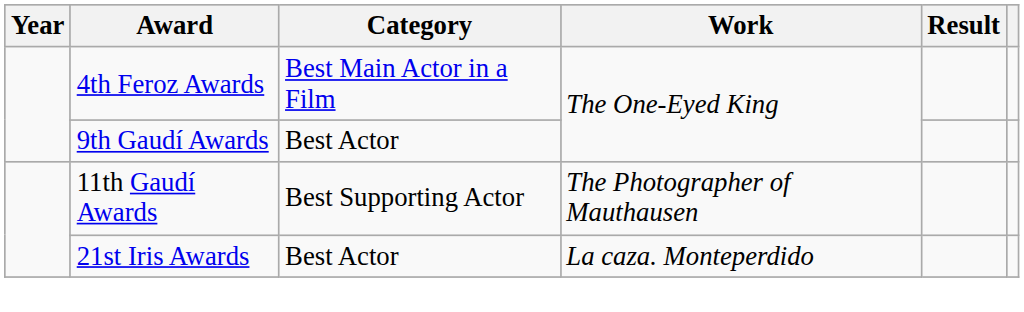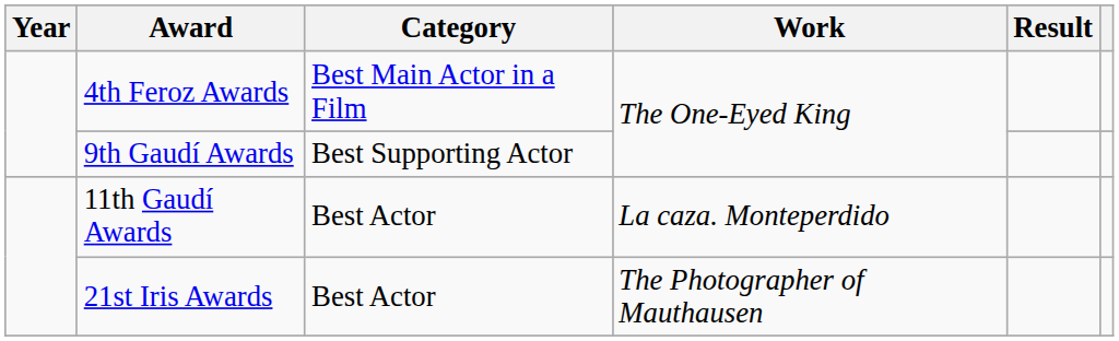 <table class="wikitable sortable plainrowheaders">
 <tr>
 <th>Year</th>
 <th>Award</th>
 <th>Category</th>
 <th>Work</th>
 <th>Result</th>
 <th scope="col" class="unsortable"></th>
 </tr>
 <tr>
 <td rowspan = "2"></td>
 <td><a href='#'>4th Feroz Awards</a></td>
 <td><a href='#'>Best Main Actor in a Film</a></td>
 <td rowspan = "2"><em>The One-Eyed King</em></td>
 <td></td>
 <td></td>
 </tr>
 <tr>
 <td><a href='#'>9th Gaudí Awards</a></td>
-<td>Best Actor</td>
+<td>Best Supporting Actor</td>
 <td></td>
 <td></td>
 </tr>
 <tr>
 <td rowspan = "2"></td>
 <td>11th <a href='#'>Gaudí Awards</a></td>
-<td>Best Supporting Actor</td>
-<td><em>The Photographer of Mauthausen</em></td>
+<td>Best Actor</td>
+<td><em>La caza. Monteperdido</em></td>
 <td></td>
 <td></td>
 </tr>
 <tr>
 <td><a href='#'>21st Iris Awards</a></td>
 <td>Best Actor</td>
-<td><em>La caza. Monteperdido</em></td>
+<td><em>The Photographer of Mauthausen</em></td>
 <td></td>
 <td></td>
 </tr>
 </table>
